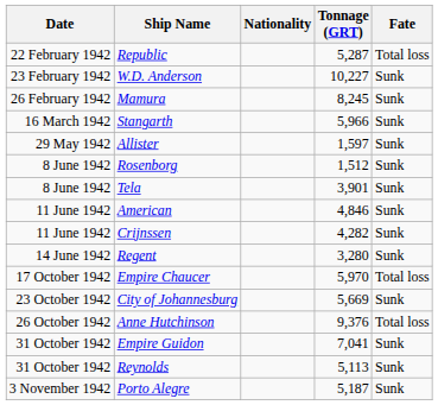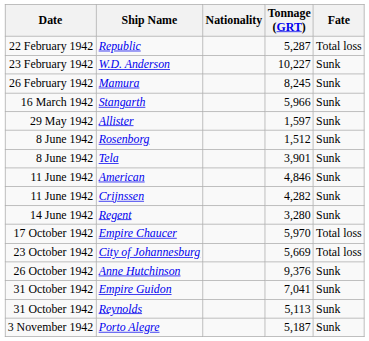 <table class="wikitable sortable" style="margin: 1em auto 1em auto;">
 <tr>
 <th>Date</th>
 <th>Ship Name</th>
 <th>Nationality</th>
 <th>Tonnage<br>(<a href='#'>GRT</a>)</th>
 <th>Fate</th>
 </tr>
 <tr>
 <td align="right">22 February 1942</td>
 <td align="left"><a href='#'><em>Republic</em></a></td>
 <td align="left"></td>
 <td align="right">5,287</td>
 <td align="left">Total loss</td>
 </tr>
 <tr>
 <td align="right">23 February 1942</td>
 <td align="left"><a href='#'><em>W.D. Anderson</em></a></td>
 <td align="left"></td>
 <td align="right">10,227</td>
 <td align="left">Sunk</td>
 </tr>
 <tr>
 <td align="right">26 February 1942</td>
 <td align="left"><a href='#'><em>Mamura</em></a></td>
 <td align="left"></td>
 <td align="right">8,245</td>
 <td align="left">Sunk</td>
 </tr>
 <tr>
 <td align="right">16 March 1942</td>
 <td align="left"><a href='#'><em>Stangarth</em></a></td>
 <td align="left"></td>
 <td align="right">5,966</td>
 <td align="left">Sunk</td>
 </tr>
 <tr>
 <td align="right">29 May 1942</td>
 <td align="left"><a href='#'><em>Allister</em></a></td>
 <td align="left"></td>
 <td align="right">1,597</td>
 <td align="left">Sunk</td>
 </tr>
 <tr>
 <td align="right">8 June 1942</td>
 <td align="left"><a href='#'><em>Rosenborg</em></a></td>
 <td align="left"></td>
 <td align="right">1,512</td>
 <td align="left">Sunk</td>
 </tr>
 <tr>
 <td align="right">8 June 1942</td>
 <td align="left"><a href='#'><em>Tela</em></a></td>
 <td align="left"></td>
 <td align="right">3,901</td>
 <td align="left">Sunk</td>
 </tr>
 <tr>
 <td align="right">11 June 1942</td>
 <td align="left"><a href='#'><em>American</em></a></td>
 <td align="left"></td>
 <td align="right">4,846</td>
 <td align="left">Sunk</td>
 </tr>
 <tr>
 <td align="right">11 June 1942</td>
 <td align="left"><a href='#'><em>Crijnssen</em></a></td>
 <td align="left"></td>
 <td align="right">4,282</td>
 <td align="left">Sunk</td>
 </tr>
 <tr>
 <td align="right">14 June 1942</td>
 <td align="left"><a href='#'><em>Regent</em></a></td>
 <td align="left"></td>
 <td align="right">3,280</td>
 <td align="left">Sunk</td>
 </tr>
 <tr>
 <td align="right">17 October 1942</td>
 <td align="left"><a href='#'><em>Empire Chaucer</em></a></td>
 <td align="left"></td>
 <td align="right">5,970</td>
 <td align="left">Total loss</td>
 </tr>
 <tr>
 <td align="right">23 October 1942</td>
 <td align="left"><a href='#'><em>City of Johannesburg</em></a></td>
 <td align="left"></td>
 <td align="right">5,669</td>
-<td align="left">Sunk</td>
+<td align="left">Total loss</td>
 </tr>
 <tr>
 <td align="right">26 October 1942</td>
 <td align="left"><a href='#'><em>Anne Hutchinson</em></a></td>
 <td align="left"></td>
 <td align="right">9,376</td>
-<td align="left">Total loss</td>
+<td align="left">Sunk</td>
 </tr>
 <tr>
 <td align="right">31 October 1942</td>
 <td align="left"><a href='#'><em>Empire Guidon</em></a></td>
 <td align="left"></td>
 <td align="right">7,041</td>
 <td align="left">Sunk</td>
 </tr>
 <tr>
 <td align="right">31 October 1942</td>
 <td align="left"><a href='#'><em>Reynolds</em></a></td>
 <td align="left"></td>
 <td align="right">5,113</td>
 <td align="left">Sunk</td>
 </tr>
 <tr>
 <td align="right">3 November 1942</td>
 <td align="left"><a href='#'><em>Porto Alegre</em></a></td>
 <td align="left"></td>
 <td align="right">5,187</td>
 <td align="left">Sunk</td>
 </tr>
 </table>
